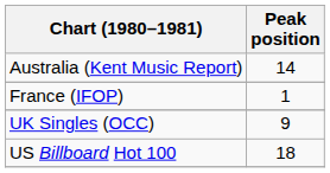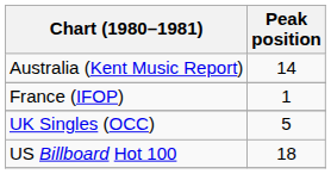 <table class="wikitable sortable">
 <tr>
 <th>Chart (1980–1981)</th>
 <th>Peak<br>position</th>
 </tr>
 <tr>
 <td>Australia (<a href='#'>Kent Music Report</a>)</td>
 <td style="text-align:center;">14</td>
 </tr>
 <tr>
 </tr>
 <tr>
 <td>France (<a href='#'>IFOP</a>)</td>
 <td align="center">1</td>
 </tr>
 <tr>
 </tr>
 <tr>
 </tr>
 <tr>
 </tr>
 <tr>
 </tr>
 <tr>
 </tr>
 <tr>
 <td><a href='#'>UK Singles</a> (<a href='#'>OCC</a>)</td>
-<td style="text-align:center;">9</td>
+<td style="text-align:center;">5</td>
 </tr>
 <tr>
 <td>US <em><a href='#'>Billboard</a></em> <a href='#'>Hot 100</a></td>
 <td style="text-align:center;">18</td>
 </tr>
 <tr>
 </tr>
 <tr>
 </tr>
 </table>
